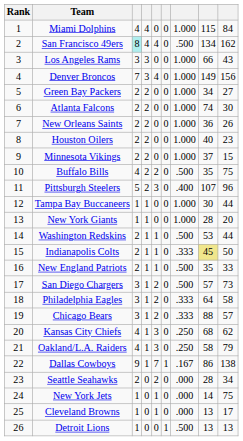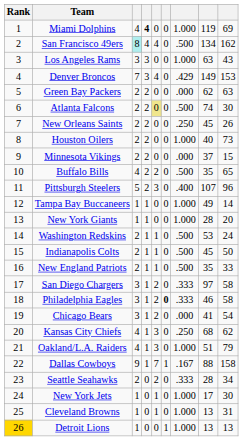 <table class="wikitable sortable" border="1" style="text-align:center">
 <tr>
 <th>Rank</th>
 <th>Team</th>
 <th></th>
 <th></th>
 <th></th>
 <th></th>
 <th></th>
 <th></th>
 <th></th>
 </tr>
 <tr>
 <td>1</td>
 <td><a href='#'>Miami Dolphins</a></td>
 <td>4</td>
-<td>4</td>
+<td><strong>4</strong></td>
 <td>0</td>
 <td>0</td>
 <td>1.000</td>
-<td>115</td>
-<td>84</td>
+<td>119</td>
+<td>69</td>
 </tr>
 <tr>
 <td>2</td>
 <td><a href='#'>San Francisco 49ers</a></td>
 <td style="background: paleturquoise;">8</td>
 <td>4</td>
 <td>4</td>
 <td>0</td>
 <td>.500</td>
 <td>134</td>
 <td>162</td>
 </tr>
 <tr>
 <td>3</td>
 <td><a href='#'>Los Angeles Rams</a></td>
 <td>3</td>
 <td>3</td>
 <td>0</td>
 <td>0</td>
 <td>1.000</td>
-<td>66</td>
+<td>63</td>
 <td>43</td>
 </tr>
 <tr>
 <td>4</td>
 <td><a href='#'>Denver Broncos</a></td>
 <td>7</td>
 <td>3</td>
 <td>4</td>
 <td>0</td>
-<td>1.000</td>
+<td>.429</td>
 <td>149</td>
-<td>156</td>
+<td>153</td>
 </tr>
 <tr>
 <td>5</td>
 <td><a href='#'>Green Bay Packers</a></td>
 <td>2</td>
 <td>2</td>
 <td>0</td>
 <td>0</td>
-<td>1.000</td>
-<td>34</td>
-<td>27</td>
+<td>.000</td>
+<td>62</td>
+<td>63</td>
 </tr>
 <tr>
 <td>6</td>
 <td><a href='#'>Atlanta Falcons</a></td>
 <td>2</td>
 <td>2</td>
+<td style="background: khaki;">0</td>
 <td>0</td>
-<td>0</td>
-<td>1.000</td>
+<td>.500</td>
 <td>74</td>
 <td>30</td>
 </tr>
 <tr>
 <td>7</td>
 <td><a href='#'>New Orleans Saints</a></td>
 <td>2</td>
 <td>2</td>
 <td>0</td>
 <td>0</td>
-<td>1.000</td>
-<td>36</td>
+<td>.250</td>
+<td>45</td>
 <td>26</td>
 </tr>
 <tr>
 <td>8</td>
 <td><a href='#'>Houston Oilers</a></td>
 <td>2</td>
 <td>2</td>
 <td>0</td>
 <td>0</td>
 <td>1.000</td>
 <td>40</td>
-<td>23</td>
+<td>73</td>
 </tr>
 <tr>
 <td>9</td>
 <td><a href='#'>Minnesota Vikings</a></td>
 <td>2</td>
 <td>2</td>
 <td>0</td>
 <td>0</td>
-<td>1.000</td>
+<td>.000</td>
 <td>37</td>
 <td>15</td>
 </tr>
 <tr>
 <td>10</td>
 <td><a href='#'>Buffalo Bills</a></td>
 <td>4</td>
 <td>2</td>
 <td>2</td>
 <td>0</td>
 <td>.500</td>
 <td>35</td>
-<td>75</td>
+<td>65</td>
 </tr>
 <tr>
 <td>11</td>
 <td><a href='#'>Pittsburgh Steelers</a></td>
 <td>5</td>
 <td>2</td>
 <td>3</td>
 <td>0</td>
 <td>.400</td>
 <td>107</td>
 <td>96</td>
 </tr>
 <tr>
 <td>12</td>
 <td><a href='#'>Tampa Bay Buccaneers</a></td>
 <td>1</td>
 <td>1</td>
 <td>0</td>
 <td>0</td>
 <td>1.000</td>
-<td>30</td>
-<td>44</td>
+<td>49</td>
+<td>14</td>
 </tr>
 <tr>
 <td>13</td>
 <td><a href='#'>New York Giants</a></td>
 <td>1</td>
 <td>1</td>
 <td>0</td>
 <td>0</td>
 <td>1.000</td>
 <td>28</td>
 <td>20</td>
 </tr>
 <tr>
 <td>14</td>
 <td><a href='#'>Washington Redskins</a></td>
 <td>2</td>
 <td>1</td>
 <td>1</td>
 <td>0</td>
 <td>.500</td>
 <td>53</td>
-<td>44</td>
+<td>24</td>
 </tr>
 <tr>
 <td>15</td>
 <td><a href='#'>Indianapolis Colts</a></td>
 <td>2</td>
 <td>1</td>
 <td>1</td>
 <td>0</td>
-<td>.333</td>
-<td style="background: khaki;">45</td>
+<td>.500</td>
+<td>45</td>
 <td>50</td>
 </tr>
 <tr>
 <td>16</td>
 <td><a href='#'>New England Patriots</a></td>
 <td>2</td>
 <td>1</td>
 <td>1</td>
 <td>0</td>
 <td>.500</td>
 <td>35</td>
 <td>33</td>
 </tr>
 <tr>
 <td>17</td>
 <td><a href='#'>San Diego Chargers</a></td>
 <td>3</td>
 <td>1</td>
 <td>2</td>
 <td>0</td>
-<td>.500</td>
-<td>57</td>
-<td>73</td>
+<td>.333</td>
+<td>97</td>
+<td>58</td>
 </tr>
 <tr>
 <td>18</td>
 <td><a href='#'>Philadelphia Eagles</a></td>
 <td>3</td>
 <td>1</td>
 <td>2</td>
-<td>0</td>
+<td><strong>0</strong></td>
 <td>.333</td>
-<td>64</td>
+<td>46</td>
 <td>58</td>
 </tr>
 <tr>
 <td>19</td>
 <td><a href='#'>Chicago Bears</a></td>
 <td>3</td>
 <td>1</td>
 <td>2</td>
 <td>0</td>
-<td>.333</td>
-<td>88</td>
-<td>57</td>
+<td>.000</td>
+<td>41</td>
+<td>54</td>
 </tr>
 <tr>
 <td>20</td>
 <td><a href='#'>Kansas City Chiefs</a></td>
 <td>4</td>
 <td>1</td>
 <td>3</td>
 <td>0</td>
 <td>.250</td>
 <td>68</td>
 <td>62</td>
 </tr>
 <tr>
 <td>21</td>
 <td><a href='#'>Oakland/L.A. Raiders</a></td>
 <td>4</td>
 <td>1</td>
 <td>3</td>
 <td>0</td>
-<td>.250</td>
-<td>58</td>
+<td>1.000</td>
+<td>51</td>
 <td>79</td>
 </tr>
 <tr>
 <td>22</td>
 <td><a href='#'>Dallas Cowboys</a></td>
 <td>9</td>
 <td>1</td>
 <td>7</td>
 <td>1</td>
 <td>.167</td>
-<td>86</td>
-<td>138</td>
+<td>88</td>
+<td>158</td>
 </tr>
 <tr>
 <td>23</td>
 <td><a href='#'>Seattle Seahawks</a></td>
 <td>2</td>
 <td>0</td>
 <td>2</td>
 <td>0</td>
-<td>.000</td>
+<td>.333</td>
 <td>28</td>
 <td>34</td>
 </tr>
 <tr>
 <td>24</td>
 <td><a href='#'>New York Jets</a></td>
 <td>1</td>
 <td>0</td>
 <td>1</td>
 <td>0</td>
-<td>.000</td>
-<td>14</td>
-<td>75</td>
+<td>1.000</td>
+<td>17</td>
+<td>30</td>
 </tr>
 <tr>
 <td>25</td>
 <td><a href='#'>Cleveland Browns</a></td>
 <td>1</td>
 <td>0</td>
 <td>1</td>
 <td>0</td>
-<td>.000</td>
+<td>1.000</td>
 <td>13</td>
-<td>17</td>
+<td>31</td>
 </tr>
 <tr>
-<td>26</td>
+<td style="background: gold;">26</td>
 <td><a href='#'>Detroit Lions</a></td>
 <td>1</td>
 <td>0</td>
 <td>0</td>
 <td>1</td>
-<td>.500</td>
+<td>1.000</td>
 <td>13</td>
 <td>13</td>
 </tr>
 </table>
